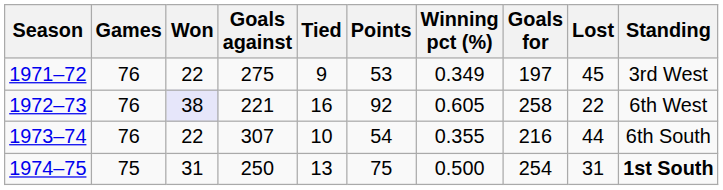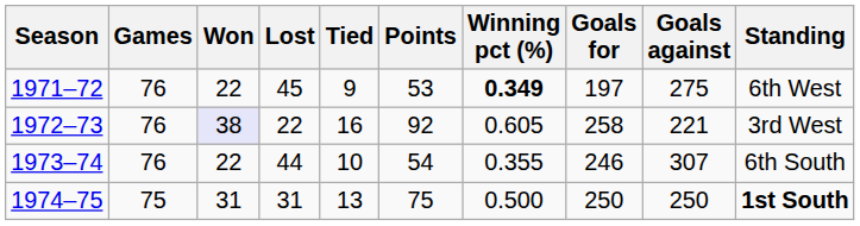 <table class="wikitable" style="text-align:center">
 <tr>
 <th>Season</th>
 <th>Games</th>
 <th>Won</th>
-<th>Goals<br>against</th>
+<th>Lost</th>
 <th>Tied</th>
 <th>Points</th>
 <th>Winning<br> pct (%)</th>
 <th>Goals<br>for</th>
-<th>Lost</th>
+<th>Goals<br>against</th>
 <th>Standing</th>
 </tr>
 <tr>
 <td><a href='#'>1971–72</a></td>
 <td>76</td>
 <td>22</td>
-<td>275</td>
+<td>45</td>
 <td>9</td>
 <td>53</td>
-<td>0.349</td>
+<td><strong>0.349</strong></td>
 <td>197</td>
-<td>45</td>
-<td>3rd West</td>
+<td>275</td>
+<td>6th West</td>
 </tr>
 <tr>
 <td><a href='#'>1972–73</a></td>
 <td>76</td>
 <td style="background: lavender;">38</td>
-<td>221</td>
+<td>22</td>
 <td>16</td>
 <td>92</td>
 <td>0.605</td>
 <td>258</td>
-<td>22</td>
-<td>6th West</td>
+<td>221</td>
+<td>3rd West</td>
 </tr>
 <tr>
 <td><a href='#'>1973–74</a></td>
 <td>76</td>
 <td>22</td>
-<td>307</td>
+<td>44</td>
 <td>10</td>
 <td>54</td>
 <td>0.355</td>
-<td>216</td>
-<td>44</td>
+<td>246</td>
+<td>307</td>
 <td>6th South</td>
 </tr>
 <tr>
 <td><a href='#'>1974–75</a></td>
 <td>75</td>
 <td>31</td>
-<td>250</td>
+<td>31</td>
 <td>13</td>
 <td>75</td>
 <td>0.500</td>
-<td>254</td>
-<td>31</td>
+<td>250</td>
+<td>250</td>
 <td><strong>1st South</strong></td>
 </tr>
 </table>
